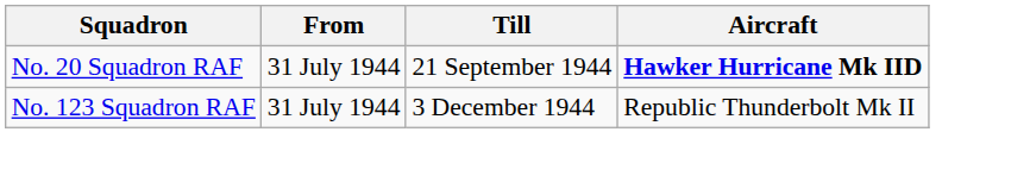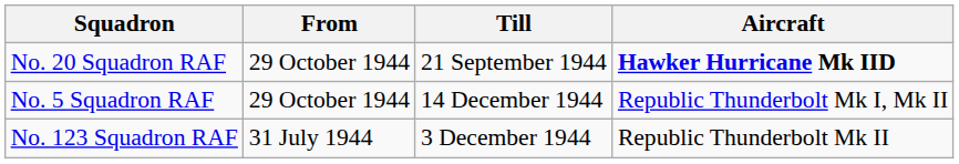 <table class="wikitable">
 <tr>
 <th>Squadron</th>
 <th>From</th>
 <th>Till</th>
 <th>Aircraft</th>
 </tr>
 <tr>
 <td><a href='#'>No. 20 Squadron RAF</a></td>
-<td>31 July 1944</td>
+<td>29 October 1944</td>
 <td>21 September 1944</td>
 <td><strong><a href='#'>Hawker Hurricane</a> Mk IID</strong></td>
+</tr>
+<tr>
+<td><a href='#'>No. 5 Squadron RAF</a></td>
+<td>29 October 1944</td>
+<td>14 December 1944</td>
+<td><a href='#'>Republic Thunderbolt</a> Mk I, Mk II</td>
 </tr>
 <tr>
 <td><a href='#'>No. 123 Squadron RAF</a></td>
 <td>31 July 1944</td>
 <td>3 December 1944</td>
 <td>Republic Thunderbolt Mk II</td>
 </tr>
 </table>
